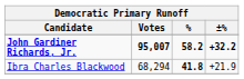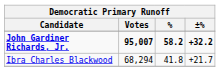 <table class="wikitable" align="left" style="margin: 1em 1em 1em 0; background: #f9f9f9; font-size: 95%;">
 <tr style="background-color:#E9E9E9">
 <th colspan="4">Democratic Primary Runoff</th>
 </tr>
 <tr style="background-color:#E9E9E9">
 <th colspan="1" style="width: 170px">Candidate</th>
 <th style="width: 50px">Votes</th>
 <th style="width: 40px">%</th>
 <th style="width: 40px">±%</th>
 </tr>
 <tr>
 </tr>
 <tr>
 <td><strong><a href='#'>John Gardiner Richards, Jr.</a></strong></td>
 <td align="right"><strong>95,007</strong></td>
 <td align="right"><strong>58.2</strong></td>
 <td align="right"><strong>+32.2</strong></td>
 </tr>
 <tr>
 <td><a href='#'>Ibra Charles Blackwood</a></td>
 <td align="right">68,294</td>
-<td align="right"><strong>41.8</strong></td>
-<td align="right">+21.9</td>
+<td align="right">41.8</td>
+<td align="right">+21.7</td>
 </tr>
 <tr>
 </tr>
 </table>
